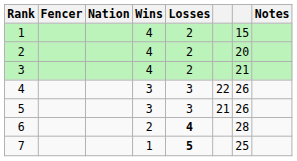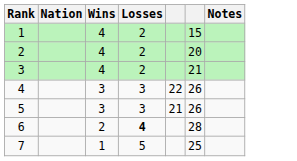 <table class="wikitable sortable" style="text-align: center;">
 <tr>
 <th>Rank</th>
-<th>Fencer</th>
 <th>Nation</th>
 <th>Wins</th>
 <th>Losses</th>
 <th></th>
 <th></th>
 <th>Notes</th>
 </tr>
 <tr style="background:#bbf3bb;">
 <td>1</td>
 <td align=left></td>
-<td align=left></td>
 <td>4</td>
 <td>2</td>
 <td></td>
 <td>15</td>
 <td></td>
 </tr>
 <tr style="background:#bbf3bb;">
 <td>2</td>
-<td align=left></td>
 <td align=left></td>
 <td>4</td>
 <td>2</td>
 <td></td>
 <td>20</td>
 <td></td>
 </tr>
 <tr style="background:#bbf3bb;">
 <td>3</td>
 <td align=left></td>
-<td align=left></td>
 <td>4</td>
 <td>2</td>
 <td></td>
 <td>21</td>
 <td></td>
 </tr>
 <tr>
 <td>4</td>
-<td align=left></td>
 <td align=left></td>
 <td>3</td>
 <td>3</td>
 <td>22</td>
 <td>26</td>
 <td></td>
 </tr>
 <tr>
 <td>5</td>
 <td align=left></td>
-<td align=left></td>
 <td>3</td>
 <td>3</td>
 <td>21</td>
 <td>26</td>
 <td></td>
 </tr>
 <tr>
 <td>6</td>
-<td align=left></td>
 <td align=left></td>
 <td>2</td>
 <td><strong>4</strong></td>
 <td></td>
 <td>28</td>
 <td></td>
 </tr>
 <tr>
 <td>7</td>
 <td align=left></td>
-<td align=left></td>
 <td>1</td>
-<td><strong>5</strong></td>
+<td>5</td>
 <td></td>
 <td>25</td>
 <td></td>
 </tr>
 </table>
